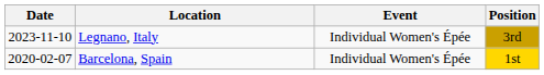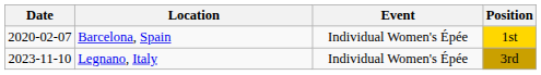 <table class="wikitable" style="text-align:center;">
 <tr>
 <th>Date</th>
 <th style="width:17em">Location</th>
 <th style="width:12em">Event</th>
 <th>Position</th>
 </tr>
 <tr>
+<td>2020-02-07</td>
+<td rowspan="1" align="left"> <a href='#'>Barcelona</a>, <a href='#'>Spain</a></td>
+<td>Individual Women's Épée</td>
+<td bgcolor="gold">1st</td>
+</tr>
+<tr>
 <td>2023-11-10</td>
 <td rowspan="1" align="left"> <a href='#'>Legnano</a>, <a href='#'>Italy</a></td>
 <td>Individual Women's Épée</td>
 <td bgcolor="caramel">3rd</td>
 </tr>
-<tr>
-<td>2020-02-07</td>
-<td rowspan="1" align="left"> <a href='#'>Barcelona</a>, <a href='#'>Spain</a></td>
-<td>Individual Women's Épée</td>
-<td bgcolor="gold">1st</td>
-</tr>
 </table>
